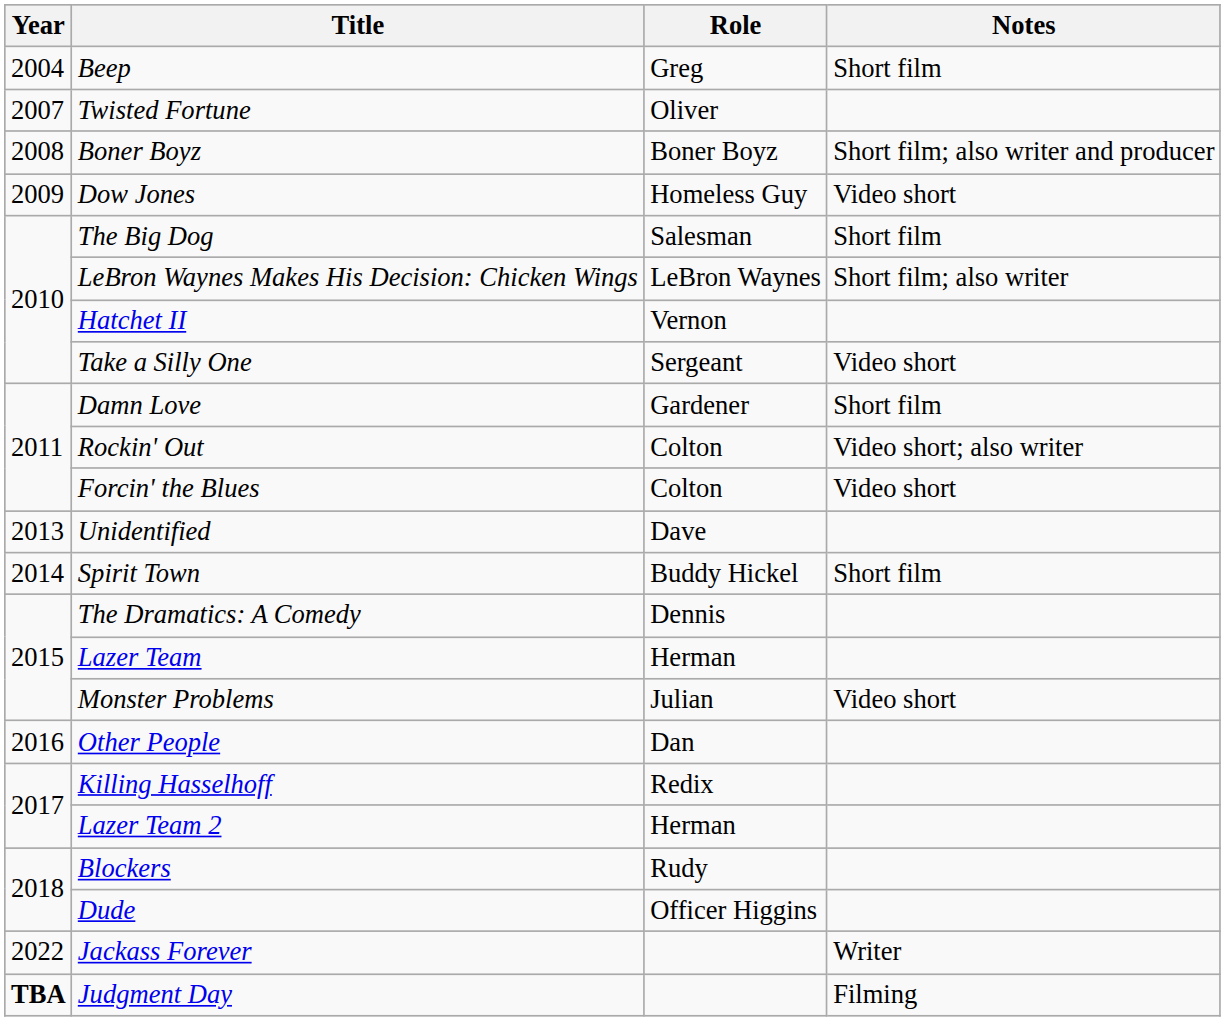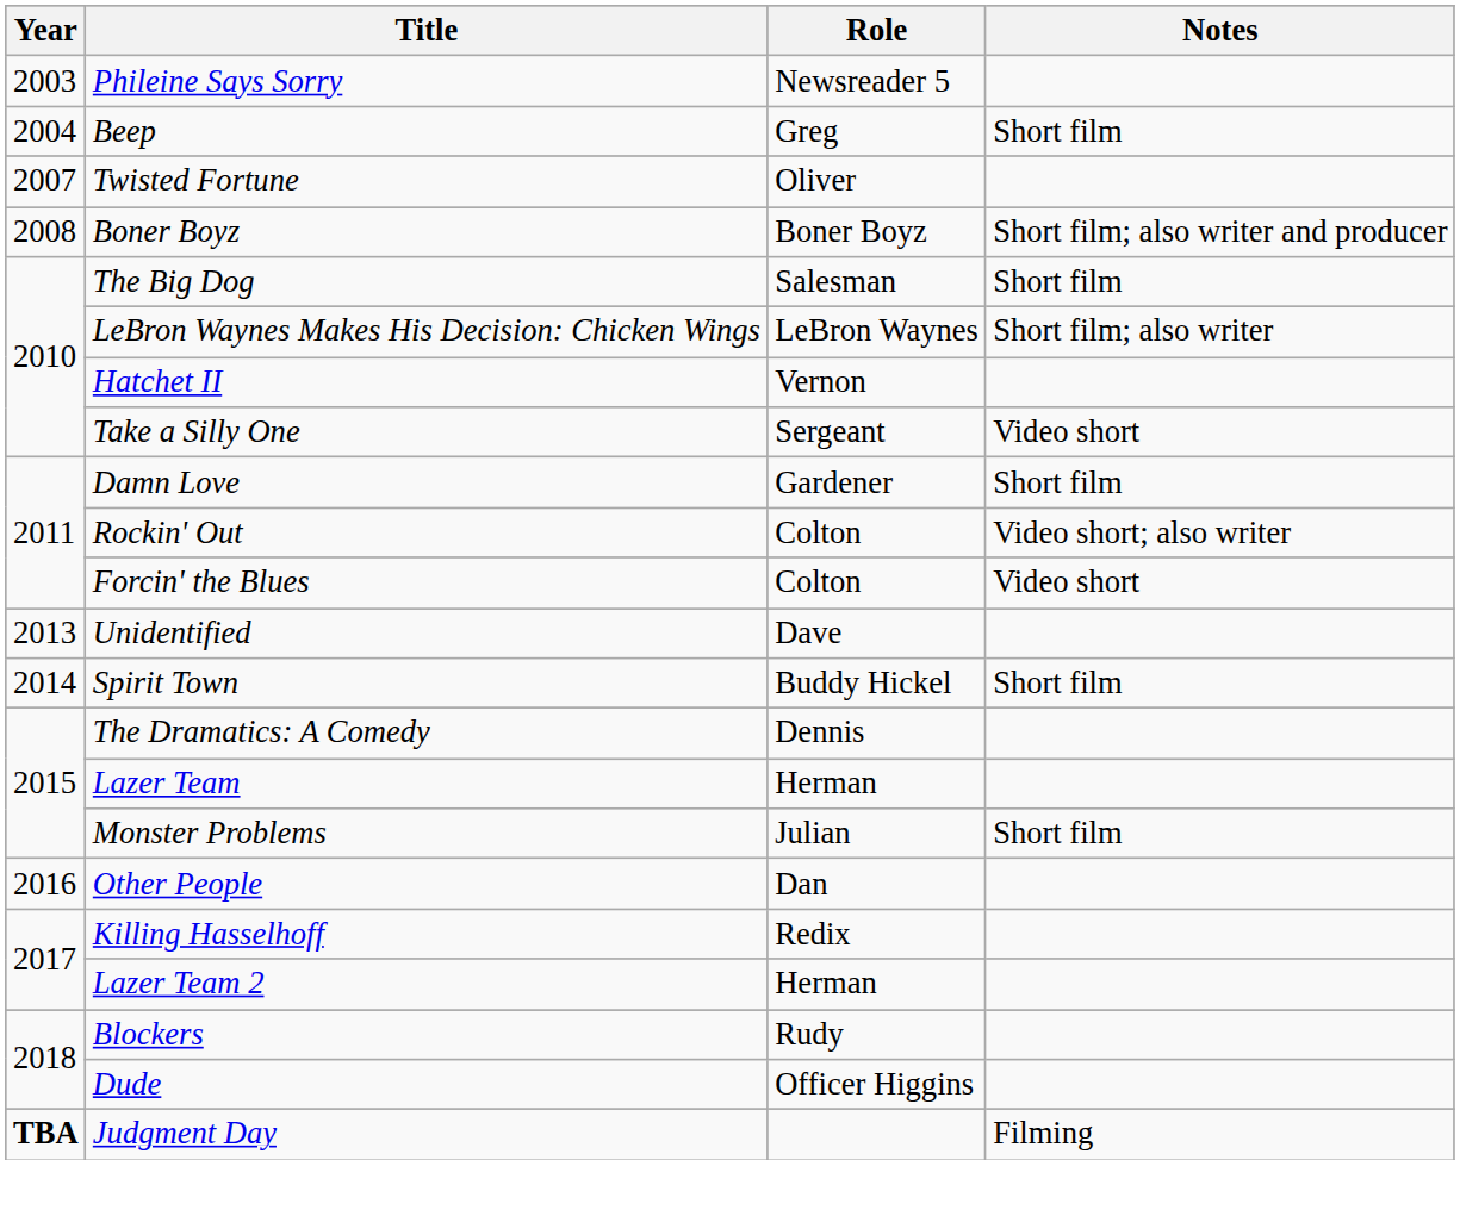 <table class="wikitable sortable">
 <tr>
 <th>Year</th>
 <th>Title</th>
 <th>Role</th>
 <th>Notes</th>
+</tr>
+<tr>
+<td>2003</td>
+<td><em><a href='#'>Phileine Says Sorry</a></em></td>
+<td>Newsreader 5</td>
+<td></td>
 </tr>
 <tr>
 <td>2004</td>
 <td><em>Beep</em></td>
 <td>Greg</td>
 <td>Short film</td>
 </tr>
 <tr>
 <td>2007</td>
 <td><em>Twisted Fortune</em></td>
 <td>Oliver</td>
 <td></td>
 </tr>
 <tr>
 <td>2008</td>
 <td><em>Boner Boyz</em></td>
 <td>Boner Boyz</td>
 <td>Short film; also writer and producer</td>
-</tr>
-<tr>
-<td>2009</td>
-<td><em>Dow Jones</em></td>
-<td>Homeless Guy</td>
-<td>Video short</td>
 </tr>
 <tr>
 <td rowspan="4">2010</td>
 <td><em>The Big Dog</em></td>
 <td>Salesman</td>
 <td>Short film</td>
 </tr>
 <tr>
 <td><em>LeBron Waynes Makes His Decision: Chicken Wings</em></td>
 <td>LeBron Waynes</td>
 <td>Short film; also writer</td>
 </tr>
 <tr>
 <td><em><a href='#'>Hatchet II</a></em></td>
 <td>Vernon</td>
 <td></td>
 </tr>
 <tr>
 <td><em>Take a Silly One</em></td>
 <td>Sergeant</td>
 <td>Video short</td>
 </tr>
 <tr>
 <td rowspan="3">2011</td>
 <td><em>Damn Love</em></td>
 <td>Gardener</td>
 <td>Short film</td>
 </tr>
 <tr>
 <td><em>Rockin' Out</em></td>
 <td>Colton</td>
 <td>Video short; also writer</td>
 </tr>
 <tr>
 <td><em>Forcin' the Blues</em></td>
 <td>Colton</td>
 <td>Video short</td>
 </tr>
 <tr>
 <td>2013</td>
 <td><em>Unidentified</em></td>
 <td>Dave</td>
 <td></td>
 </tr>
 <tr>
 <td>2014</td>
 <td><em>Spirit Town</em></td>
 <td>Buddy Hickel</td>
 <td>Short film</td>
 </tr>
 <tr>
 <td rowspan="3">2015</td>
 <td><em>The Dramatics: A Comedy</em></td>
 <td>Dennis</td>
 <td></td>
 </tr>
 <tr>
 <td><em><a href='#'>Lazer Team</a></em></td>
 <td>Herman</td>
 <td></td>
 </tr>
 <tr>
 <td><em>Monster Problems</em></td>
 <td>Julian</td>
-<td>Video short</td>
+<td>Short film</td>
 </tr>
 <tr>
 <td>2016</td>
 <td><em><a href='#'>Other People</a></em></td>
 <td>Dan</td>
 <td></td>
 </tr>
 <tr>
 <td rowspan="2">2017</td>
 <td><em><a href='#'>Killing Hasselhoff</a></em></td>
 <td>Redix</td>
 <td></td>
 </tr>
 <tr>
 <td><em><a href='#'>Lazer Team 2</a></em></td>
 <td>Herman</td>
 <td></td>
 </tr>
 <tr>
 <td rowspan="2">2018</td>
 <td><em><a href='#'>Blockers</a></em></td>
 <td>Rudy</td>
 <td></td>
 </tr>
 <tr>
 <td><em><a href='#'>Dude</a></em></td>
 <td>Officer Higgins</td>
 <td></td>
 </tr>
 <tr>
-<td>2022</td>
-<td><em><a href='#'>Jackass Forever</a></em></td>
-<td></td>
-<td>Writer</td>
-</tr>
-<tr>
 <td><strong>TBA</strong></td>
 <td><em><a href='#'>Judgment Day</a></em></td>
 <td></td>
 <td>Filming</td>
 </tr>
 </table>
